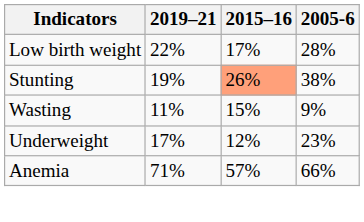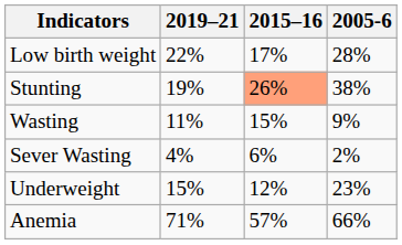 <table class = "wikitable sortable">
 <tr>
 <th>Indicators</th>
 <th>2019–21</th>
 <th>2015–16</th>
 <th>2005-6</th>
 </tr>
 <tr>
 <td>Low birth weight</td>
 <td>22%</td>
 <td>17%</td>
 <td>28%</td>
 </tr>
 <tr>
 <td>Stunting</td>
 <td>19%</td>
 <td style="background: lightsalmon;">26%</td>
 <td>38%</td>
 </tr>
 <tr>
 <td>Wasting</td>
 <td>11%</td>
 <td>15%</td>
 <td>9%</td>
 </tr>
 <tr>
+<td>Sever Wasting</td>
+<td>4%</td>
+<td>6%</td>
+<td>2%</td>
+</tr>
+<tr>
 <td>Underweight</td>
-<td>17%</td>
+<td>15%</td>
 <td>12%</td>
 <td>23%</td>
 </tr>
 <tr>
 <td>Anemia</td>
 <td>71%</td>
 <td>57%</td>
 <td>66%</td>
 </tr>
 </table>
